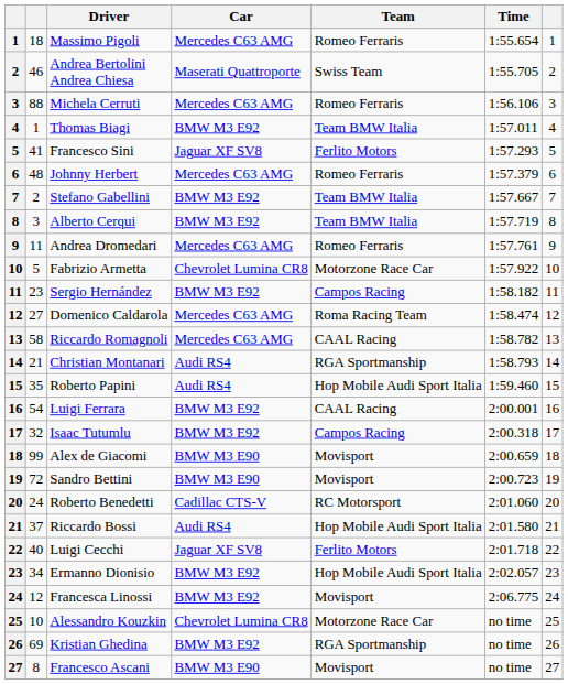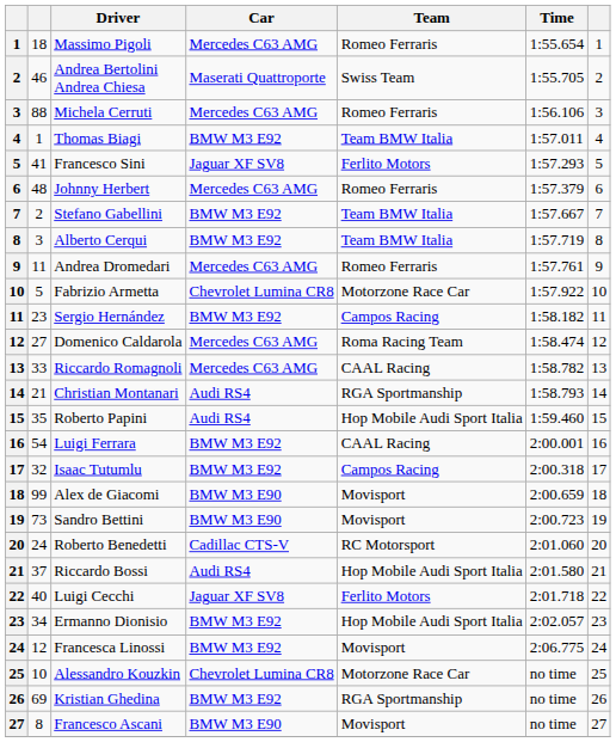 <table class="wikitable sortable" style="font-size:95%">
 <tr>
 <th></th>
 <th></th>
 <th>Driver</th>
 <th>Car</th>
 <th>Team</th>
 <th>Time</th>
 <th></th>
 </tr>
 <tr>
 <th>1</th>
 <td align=center>18</td>
 <td> <a href='#'>Massimo Pigoli</a></td>
 <td><a href='#'>Mercedes C63 AMG</a></td>
 <td> Romeo Ferraris</td>
 <td>1:55.654</td>
 <td align=center>1</td>
 </tr>
 <tr>
 <th>2</th>
 <td align=center>46</td>
 <td> <a href='#'>Andrea Bertolini</a><br> <a href='#'>Andrea Chiesa</a></td>
 <td><a href='#'>Maserati Quattroporte</a></td>
 <td> Swiss Team</td>
 <td>1:55.705</td>
 <td align=center>2</td>
 </tr>
 <tr>
 <th>3</th>
 <td align=center>88</td>
 <td> <a href='#'>Michela Cerruti</a></td>
 <td><a href='#'>Mercedes C63 AMG</a></td>
 <td> Romeo Ferraris</td>
 <td>1:56.106</td>
 <td align=center>3</td>
 </tr>
 <tr>
 <th>4</th>
 <td align=center>1</td>
 <td> <a href='#'>Thomas Biagi</a></td>
 <td><a href='#'>BMW M3 E92</a></td>
 <td> <a href='#'>Team BMW Italia</a></td>
 <td>1:57.011</td>
 <td align=center>4</td>
 </tr>
 <tr>
 <th>5</th>
 <td align=center>41</td>
 <td> Francesco Sini</td>
 <td><a href='#'>Jaguar XF SV8</a></td>
 <td> <a href='#'>Ferlito Motors</a></td>
 <td>1:57.293</td>
 <td align=center>5</td>
 </tr>
 <tr>
 <th>6</th>
 <td align=center>48</td>
 <td> <a href='#'>Johnny Herbert</a></td>
 <td><a href='#'>Mercedes C63 AMG</a></td>
 <td> Romeo Ferraris</td>
 <td>1:57.379</td>
 <td align=center>6</td>
 </tr>
 <tr>
 <th>7</th>
 <td align=center>2</td>
 <td> <a href='#'>Stefano Gabellini</a></td>
 <td><a href='#'>BMW M3 E92</a></td>
 <td> <a href='#'>Team BMW Italia</a></td>
 <td>1:57.667</td>
 <td align=center>7</td>
 </tr>
 <tr>
 <th>8</th>
 <td align=center>3</td>
 <td> <a href='#'>Alberto Cerqui</a></td>
 <td><a href='#'>BMW M3 E92</a></td>
 <td> <a href='#'>Team BMW Italia</a></td>
 <td>1:57.719</td>
 <td align=center>8</td>
 </tr>
 <tr>
 <th>9</th>
 <td align=center>11</td>
 <td> Andrea Dromedari</td>
 <td><a href='#'>Mercedes C63 AMG</a></td>
 <td> Romeo Ferraris</td>
 <td>1:57.761</td>
 <td align=center>9</td>
 </tr>
 <tr>
 <th>10</th>
 <td align=center>5</td>
 <td> Fabrizio Armetta</td>
 <td><a href='#'>Chevrolet Lumina CR8</a></td>
 <td> Motorzone Race Car</td>
 <td>1:57.922</td>
 <td align=center>10</td>
 </tr>
 <tr>
 <th>11</th>
 <td align=center>23</td>
 <td> <a href='#'>Sergio Hernández</a></td>
 <td><a href='#'>BMW M3 E92</a></td>
 <td> <a href='#'>Campos Racing</a></td>
 <td>1:58.182</td>
 <td align=center>11</td>
 </tr>
 <tr>
 <th>12</th>
 <td align=center>27</td>
 <td> Domenico Caldarola</td>
 <td><a href='#'>Mercedes C63 AMG</a></td>
 <td> Roma Racing Team</td>
 <td>1:58.474</td>
 <td align=center>12</td>
 </tr>
 <tr>
 <th>13</th>
-<td align=center>58</td>
+<td align=center>33</td>
 <td> <a href='#'>Riccardo Romagnoli</a></td>
 <td><a href='#'>Mercedes C63 AMG</a></td>
 <td> CAAL Racing</td>
 <td>1:58.782</td>
 <td align=center>13</td>
 </tr>
 <tr>
 <th>14</th>
 <td align=center>21</td>
 <td> <a href='#'>Christian Montanari</a></td>
 <td><a href='#'>Audi RS4</a></td>
 <td> RGA Sportmanship</td>
 <td>1:58.793</td>
 <td align=center>14</td>
 </tr>
 <tr>
 <th>15</th>
 <td align=center>35</td>
 <td> Roberto Papini</td>
 <td><a href='#'>Audi RS4</a></td>
 <td> Hop Mobile Audi Sport Italia</td>
 <td>1:59.460</td>
 <td align=center>15</td>
 </tr>
 <tr>
 <th>16</th>
 <td align=center>54</td>
 <td> <a href='#'>Luigi Ferrara</a></td>
 <td><a href='#'>BMW M3 E92</a></td>
 <td> CAAL Racing</td>
 <td>2:00.001</td>
 <td align=center>16</td>
 </tr>
 <tr>
 <th>17</th>
 <td align=center>32</td>
 <td> <a href='#'>Isaac Tutumlu</a></td>
 <td><a href='#'>BMW M3 E92</a></td>
 <td> <a href='#'>Campos Racing</a></td>
 <td>2:00.318</td>
 <td align=center>17</td>
 </tr>
 <tr>
 <th>18</th>
 <td align=center>99</td>
 <td> Alex de Giacomi</td>
 <td><a href='#'>BMW M3 E90</a></td>
 <td> Movisport</td>
 <td>2:00.659</td>
 <td align=center>18</td>
 </tr>
 <tr>
 <th>19</th>
-<td align=center>72</td>
+<td align=center>73</td>
 <td> Sandro Bettini</td>
 <td><a href='#'>BMW M3 E90</a></td>
 <td> Movisport</td>
 <td>2:00.723</td>
 <td align=center>19</td>
 </tr>
 <tr>
 <th>20</th>
 <td align=center>24</td>
 <td> Roberto Benedetti</td>
 <td><a href='#'>Cadillac CTS-V</a></td>
 <td> RC Motorsport</td>
 <td>2:01.060</td>
 <td align=center>20</td>
 </tr>
 <tr>
 <th>21</th>
 <td align=center>37</td>
 <td> Riccardo Bossi</td>
 <td><a href='#'>Audi RS4</a></td>
 <td> Hop Mobile Audi Sport Italia</td>
 <td>2:01.580</td>
 <td align=center>21</td>
 </tr>
 <tr>
 <th>22</th>
 <td align=center>40</td>
 <td> Luigi Cecchi</td>
 <td><a href='#'>Jaguar XF SV8</a></td>
 <td> <a href='#'>Ferlito Motors</a></td>
 <td>2:01.718</td>
 <td align=center>22</td>
 </tr>
 <tr>
 <th>23</th>
 <td align=center>34</td>
 <td> Ermanno Dionisio</td>
 <td><a href='#'>BMW M3 E92</a></td>
 <td> Hop Mobile Audi Sport Italia</td>
 <td>2:02.057</td>
 <td align=center>23</td>
 </tr>
 <tr>
 <th>24</th>
 <td align=center>12</td>
 <td> Francesca Linossi</td>
 <td><a href='#'>BMW M3 E92</a></td>
 <td> Movisport</td>
 <td>2:06.775</td>
 <td align=center>24</td>
 </tr>
 <tr>
 <th>25</th>
 <td align=center>10</td>
 <td> <a href='#'>Alessandro Kouzkin</a></td>
 <td><a href='#'>Chevrolet Lumina CR8</a></td>
 <td> Motorzone Race Car</td>
 <td>no time</td>
 <td align=center>25</td>
 </tr>
 <tr>
 <th>26</th>
 <td align=center>69</td>
 <td> <a href='#'>Kristian Ghedina</a></td>
 <td><a href='#'>BMW M3 E92</a></td>
 <td> RGA Sportmanship</td>
 <td>no time</td>
 <td align=center>26</td>
 </tr>
 <tr>
 <th>27</th>
 <td align=center>8</td>
 <td> <a href='#'>Francesco Ascani</a></td>
 <td><a href='#'>BMW M3 E90</a></td>
 <td> Movisport</td>
 <td>no time</td>
 <td align=center>27</td>
 </tr>
 <tr>
 </tr>
 </table>
